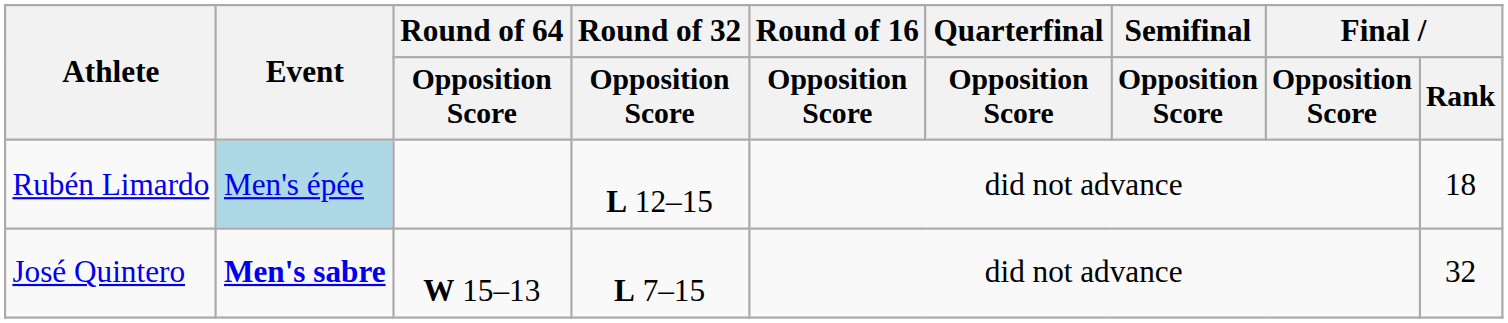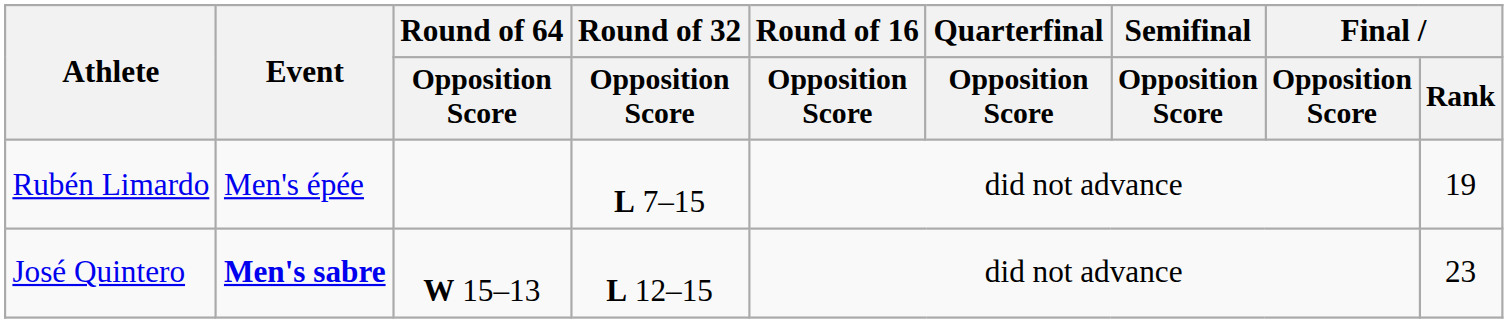 <table class="wikitable" style="font-size:90%">
 <tr>
 <th rowspan="2">Athlete</th>
 <th rowspan="2">Event</th>
 <th>Round of 64</th>
 <th>Round of 32</th>
 <th>Round of 16</th>
 <th>Quarterfinal</th>
 <th>Semifinal</th>
 <th colspan=2>Final / </th>
 </tr>
 <tr style="font-size:95%">
 <th>Opposition <br> Score</th>
 <th>Opposition <br> Score</th>
 <th>Opposition <br> Score</th>
 <th>Opposition <br> Score</th>
 <th>Opposition <br> Score</th>
 <th>Opposition <br> Score</th>
 <th>Rank</th>
 </tr>
 <tr align=center>
 <td align=left><a href='#'>Rubén Limardo</a></td>
-<td align=left style="background: lightblue;"><a href='#'>Men's épée</a></td>
+<td align=left><a href='#'>Men's épée</a></td>
 <td></td>
-<td><br><strong>L</strong> 12–15</td>
+<td><br><strong>L</strong> 7–15</td>
 <td colspan=4>did not advance</td>
-<td>18</td>
+<td>19</td>
 </tr>
 <tr align=center>
 <td align=left><a href='#'>José Quintero</a></td>
 <td align=left><strong><a href='#'>Men's sabre</a></strong></td>
 <td><br><strong>W</strong> 15–13</td>
-<td><br><strong>L</strong> 7–15</td>
+<td><br><strong>L</strong> 12–15</td>
 <td colspan=4>did not advance</td>
-<td>32</td>
+<td>23</td>
 </tr>
 </table>
